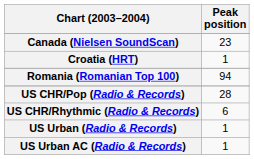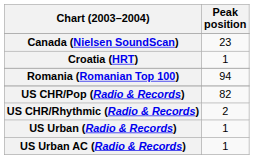 <table class="wikitable sortable plainrowheaders" style="text-align:center">
 <tr>
 <th scope="col">Chart (2003–2004)</th>
 <th scope="col">Peak<br>position</th>
 </tr>
 <tr>
 </tr>
 <tr>
 </tr>
 <tr>
 </tr>
 <tr>
 <th scope="row">Canada (<a href='#'>Nielsen SoundScan</a>)</th>
 <td align="center">23</td>
 </tr>
 <tr>
 <th scope="row">Croatia (<a href='#'>HRT</a>)</th>
 <td>1</td>
 </tr>
 <tr>
 </tr>
 <tr>
 </tr>
 <tr>
 </tr>
 <tr>
 </tr>
 <tr>
 </tr>
 <tr>
 </tr>
 <tr>
 <th scope="row">Romania (<a href='#'>Romanian Top 100</a>)</th>
 <td>94</td>
 </tr>
 <tr>
 </tr>
 <tr>
 </tr>
 <tr>
 </tr>
 <tr>
 </tr>
 <tr>
 </tr>
 <tr>
 </tr>
 <tr>
 </tr>
 <tr>
 </tr>
 <tr>
 </tr>
 <tr>
 <th scope="row">US CHR/Pop (<em><a href='#'>Radio & Records</a></em>)</th>
-<td>28</td>
+<td>82</td>
 </tr>
 <tr>
 <th scope="row">US CHR/Rhythmic (<em><a href='#'>Radio & Records</a></em>)</th>
-<td>6</td>
+<td>2</td>
 </tr>
 <tr>
 <th scope="row">US Urban (<em><a href='#'>Radio & Records</a></em>)</th>
 <td>1</td>
 </tr>
 <tr>
 <th scope="row">US Urban AC (<em><a href='#'>Radio & Records</a></em>)</th>
 <td>1</td>
 </tr>
 </table>
